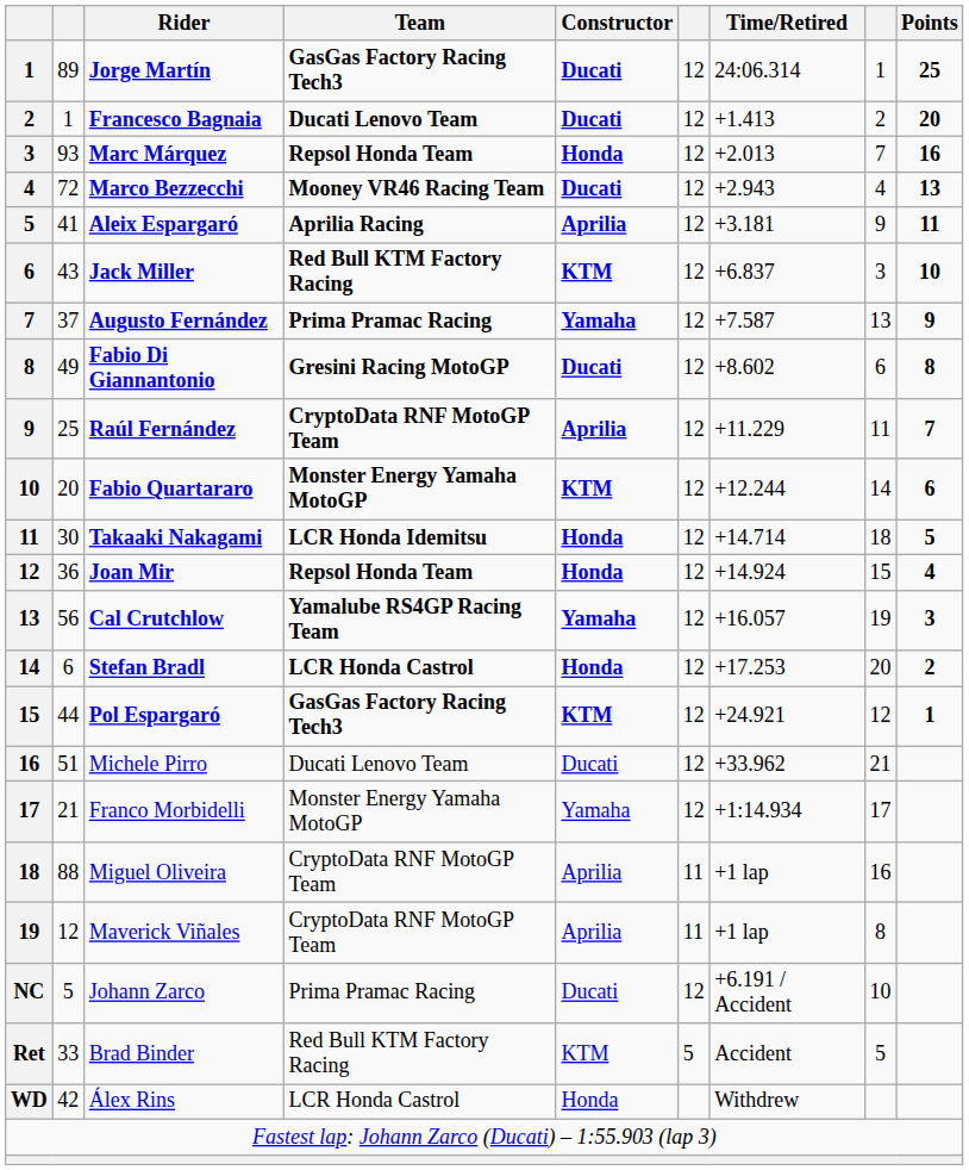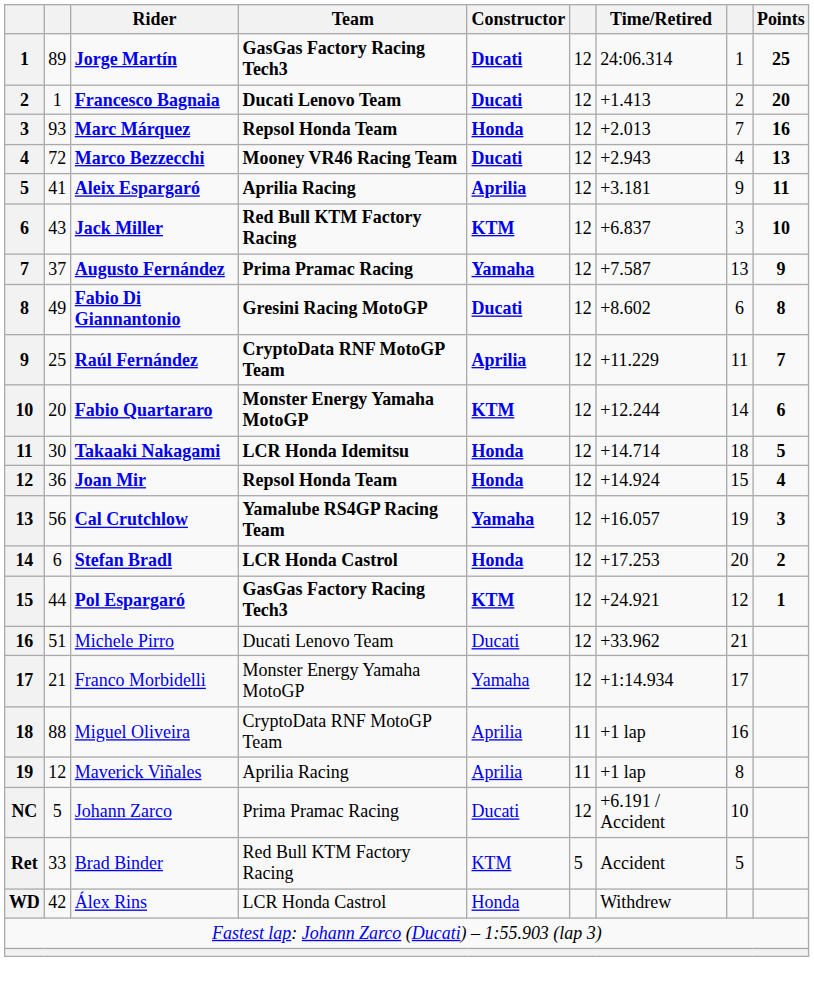 <table class="wikitable sortable" style="font-size: 85%;">
 <tr>
 <th scope="col"></th>
 <th scope="col"></th>
 <th scope="col">Rider</th>
 <th scope="col">Team</th>
 <th scope="col">Constructor</th>
 <th scope="col" class="unsortable"></th>
 <th scope="col" class="unsortable">Time/Retired</th>
 <th scope="col"></th>
 <th scope="col">Points</th>
 </tr>
 <tr>
 <th scope="row">1</th>
 <td align="center">89</td>
 <td data-sort-value="mart"> <strong><a href='#'>Jorge Martín</a></strong></td>
 <td><strong>GasGas Factory Racing Tech3</strong></td>
 <td><strong><a href='#'>Ducati</a></strong></td>
 <td>12</td>
 <td>24:06.314</td>
 <td align="center">1</td>
 <td align="center"><strong>25</strong></td>
 </tr>
 <tr>
 <th scope="row">2</th>
 <td align="center">1</td>
 <td data-sort-value="bag"> <strong><a href='#'>Francesco Bagnaia</a></strong></td>
 <td><strong>Ducati Lenovo Team</strong></td>
 <td><strong><a href='#'>Ducati</a></strong></td>
 <td>12</td>
 <td>+1.413</td>
 <td align="center">2</td>
 <td align="center"><strong>20</strong></td>
 </tr>
 <tr>
 <th scope="row">3</th>
 <td align="center">93</td>
 <td data-sort-value="marqm"> <strong><a href='#'>Marc Márquez</a></strong></td>
 <td><strong>Repsol Honda Team</strong></td>
 <td><strong><a href='#'>Honda</a></strong></td>
 <td>12</td>
 <td>+2.013</td>
 <td align="center">7</td>
 <td align="center"><strong>16</strong></td>
 </tr>
 <tr>
 <th scope="row">4</th>
 <td align="center">72</td>
 <td data-sort-value="bez"> <strong><a href='#'>Marco Bezzecchi</a></strong></td>
 <td><strong>Mooney VR46 Racing Team</strong></td>
 <td><strong><a href='#'>Ducati</a></strong></td>
 <td>12</td>
 <td>+2.943</td>
 <td align="center">4</td>
 <td align="center"><strong>13</strong></td>
 </tr>
 <tr>
 <th scope="row">5</th>
 <td align="center">41</td>
 <td data-sort-value="espa"> <strong><a href='#'>Aleix Espargaró</a></strong></td>
 <td><strong>Aprilia Racing</strong></td>
 <td><strong><a href='#'>Aprilia</a></strong></td>
 <td>12</td>
 <td>+3.181</td>
 <td align="center">9</td>
 <td align="center"><strong>11</strong></td>
 </tr>
 <tr>
 <th scope="row">6</th>
 <td align="center">43</td>
 <td data-sort-value="mil"> <strong><a href='#'>Jack Miller</a></strong></td>
 <td><strong>Red Bull KTM Factory Racing</strong></td>
 <td><strong><a href='#'>KTM</a></strong></td>
 <td>12</td>
 <td>+6.837</td>
 <td align="center">3</td>
 <td align="center"><strong>10</strong></td>
 </tr>
 <tr>
 <th scope="row">7</th>
 <td align="center">37</td>
 <td data-sort-value="fera"> <strong><a href='#'>Augusto Fernández</a></strong></td>
 <td><strong>Prima Pramac Racing</strong></td>
 <td><strong><a href='#'>Yamaha</a></strong></td>
 <td>12</td>
 <td>+7.587</td>
 <td align="center">13</td>
 <td align="center"><strong>9</strong></td>
 </tr>
 <tr>
 <th scope="row">8</th>
 <td align="center">49</td>
 <td data-sort-value="dig"> <strong><a href='#'>Fabio Di Giannantonio</a></strong></td>
 <td><strong>Gresini Racing MotoGP</strong></td>
 <td><strong><a href='#'>Ducati</a></strong></td>
 <td>12</td>
 <td>+8.602</td>
 <td align="center">6</td>
 <td align="center"><strong>8</strong></td>
 </tr>
 <tr>
 <th scope="row">9</th>
 <td align="center">25</td>
 <td data-sort-value="ferr"> <strong><a href='#'>Raúl Fernández</a></strong></td>
 <td><strong>CryptoData RNF MotoGP Team</strong></td>
 <td><strong><a href='#'>Aprilia</a></strong></td>
 <td>12</td>
 <td>+11.229</td>
 <td align="center">11</td>
 <td align="center"><strong>7</strong></td>
 </tr>
 <tr>
 <th scope="row">10</th>
 <td align="center">20</td>
 <td data-sort-value="qua"> <strong><a href='#'>Fabio Quartararo</a></strong></td>
 <td><strong>Monster Energy Yamaha MotoGP</strong></td>
 <td><strong><a href='#'>KTM</a></strong></td>
 <td>12</td>
 <td>+12.244</td>
 <td align="center">14</td>
 <td align="center"><strong>6</strong></td>
 </tr>
 <tr>
 <th scope="row">11</th>
 <td align="center">30</td>
 <td data-sort-value="nak"> <strong><a href='#'>Takaaki Nakagami</a></strong></td>
 <td><strong>LCR Honda Idemitsu</strong></td>
 <td><strong><a href='#'>Honda</a></strong></td>
 <td>12</td>
 <td>+14.714</td>
 <td align="center">18</td>
 <td align="center"><strong>5</strong></td>
 </tr>
 <tr>
 <th scope="row">12</th>
 <td align="center">36</td>
 <td data-sort-value="mir"> <strong><a href='#'>Joan Mir</a></strong></td>
 <td><strong>Repsol Honda Team</strong></td>
 <td><strong><a href='#'>Honda</a></strong></td>
 <td>12</td>
 <td>+14.924</td>
 <td align="center">15</td>
 <td align="center"><strong>4</strong></td>
 </tr>
 <tr>
 <th scope="row">13</th>
 <td align="center">56</td>
 <td data-sort-value="cru"> <strong><a href='#'>Cal Crutchlow</a></strong></td>
 <td><strong>Yamalube RS4GP Racing Team	</strong></td>
 <td><strong><a href='#'>Yamaha</a></strong></td>
 <td>12</td>
 <td>+16.057</td>
 <td align="center">19</td>
 <td align="center"><strong>3</strong></td>
 </tr>
 <tr>
 <th scope="row">14</th>
 <td align="center">6</td>
 <td data-sort-value="bra"> <strong><a href='#'>Stefan Bradl</a></strong></td>
 <td><strong>LCR Honda Castrol</strong></td>
 <td><strong><a href='#'>Honda</a></strong></td>
 <td>12</td>
 <td>+17.253</td>
 <td align="center">20</td>
 <td align="center"><strong>2</strong></td>
 </tr>
 <tr>
 <th scope="row">15</th>
 <td align="center">44</td>
 <td data-sort-value="espp"> <strong><a href='#'>Pol Espargaró</a></strong></td>
 <td><strong>GasGas Factory Racing Tech3</strong></td>
 <td><strong><a href='#'>KTM</a></strong></td>
 <td>12</td>
 <td>+24.921</td>
 <td align="center">12</td>
 <td align="center"><strong>1</strong></td>
 </tr>
 <tr>
 <th scope="row">16</th>
 <td align="center">51</td>
 <td data-sort-value="pir"> <a href='#'>Michele Pirro</a></td>
 <td>Ducati Lenovo Team</td>
 <td><a href='#'>Ducati</a></td>
 <td>12</td>
 <td>+33.962</td>
 <td align="center">21</td>
 <td></td>
 </tr>
 <tr>
 <th scope="row">17</th>
 <td align="center">21</td>
 <td data-sort-value="mor"> <a href='#'>Franco Morbidelli</a></td>
 <td>Monster Energy Yamaha MotoGP</td>
 <td><a href='#'>Yamaha</a></td>
 <td>12</td>
 <td>+1:14.934</td>
 <td align="center">17</td>
 <td></td>
 </tr>
 <tr>
 <th scope="row">18</th>
 <td align="center">88</td>
 <td data-sort-value="oli"> <a href='#'>Miguel Oliveira</a></td>
 <td>CryptoData RNF MotoGP Team</td>
 <td><a href='#'>Aprilia</a></td>
 <td>11</td>
 <td>+1 lap</td>
 <td align="center">16</td>
 <td></td>
 </tr>
 <tr>
 <th scope="row">19</th>
 <td align="center">12</td>
 <td data-sort-value="vin"> <a href='#'>Maverick Viñales</a></td>
-<td>CryptoData RNF MotoGP Team</td>
+<td>Aprilia Racing</td>
 <td><a href='#'>Aprilia</a></td>
 <td>11</td>
 <td>+1 lap</td>
 <td align="center">8</td>
 <td></td>
 </tr>
 <tr>
 <th scope="row">NC</th>
 <td align="center">5</td>
 <td data-sort-value="zar"> <a href='#'>Johann Zarco</a></td>
 <td>Prima Pramac Racing</td>
 <td><a href='#'>Ducati</a></td>
 <td>12</td>
 <td>+6.191 / Accident</td>
 <td align="center">10</td>
 <td></td>
 </tr>
 <tr>
 <th scope="row">Ret</th>
 <td align="center">33</td>
 <td data-sort-value="bin"> <a href='#'>Brad Binder</a></td>
 <td>Red Bull KTM Factory Racing</td>
 <td><a href='#'>KTM</a></td>
 <td>5</td>
 <td>Accident</td>
 <td align="center">5</td>
 <td></td>
 </tr>
 <tr>
 <th scope="row">WD</th>
 <td align="center">42</td>
 <td data-sort-value="rin"> <a href='#'>Álex Rins</a></td>
 <td>LCR Honda Castrol</td>
 <td><a href='#'>Honda</a></td>
 <td></td>
 <td>Withdrew</td>
 <td></td>
 <td></td>
 </tr>
 <tr class="sortbottom">
 <td colspan="9" style="text-align:center"><em><a href='#'>Fastest lap</a>:  <a href='#'>Johann Zarco</a> (<a href='#'>Ducati</a>) – 1:55.903 (lap 3)</em></td>
 </tr>
 <tr>
 <th colspan=9></th>
 </tr>
 </table>
